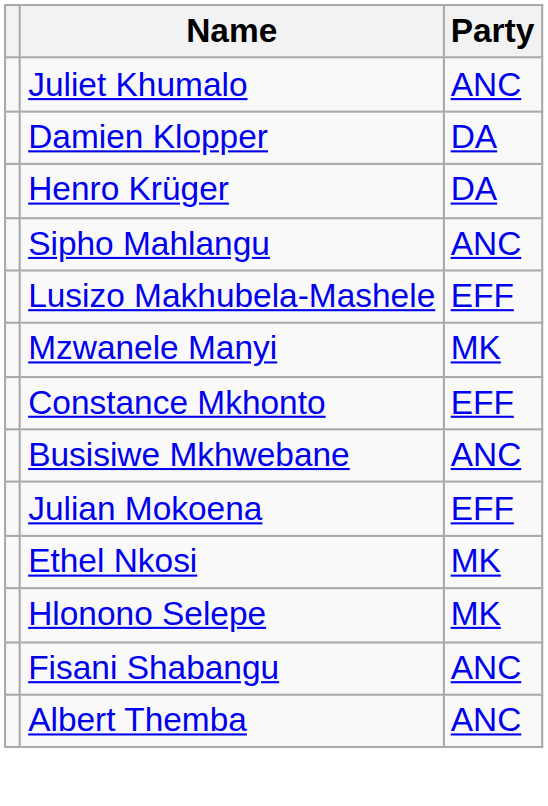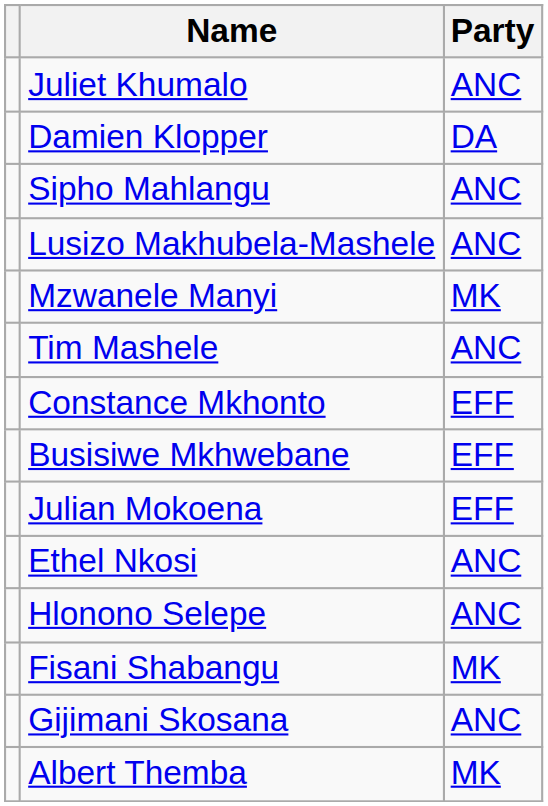 <table class="wikitable sortable">
 <tr>
 <th class="unsortable"></th>
 <th>Name</th>
 <th>Party</th>
 </tr>
 <tr>
 <td></td>
 <td data-sort-value="Khumalo, Juliet"><a href='#'>Juliet Khumalo</a></td>
 <td><a href='#'>ANC</a></td>
 </tr>
 <tr>
 <td></td>
 <td data-sort-value="Klopper, Damien"><a href='#'>Damien Klopper</a></td>
 <td><a href='#'>DA</a></td>
 </tr>
 <tr>
 <td></td>
-<td data-sort-value="Krüger, Henro"><a href='#'>Henro Krüger</a></td>
-<td><a href='#'>DA</a></td>
-</tr>
-<tr>
-<td></td>
 <td data-sort-value="Mahlangu, Sipho"><a href='#'>Sipho Mahlangu</a></td>
 <td><a href='#'>ANC</a></td>
 </tr>
 <tr>
 <td></td>
 <td data-sort-value="Makhubela, Lusizo"><a href='#'>Lusizo Makhubela-Mashele</a></td>
-<td><a href='#'>EFF</a></td>
+<td><a href='#'>ANC</a></td>
 </tr>
 <tr>
 <td></td>
 <td data-sort-value="Manyi, Mzwanele"><a href='#'>Mzwanele Manyi</a></td>
 <td><a href='#'>MK</a></td>
+</tr>
+<tr>
+<td></td>
+<td data-sort-value="Mashele, Tim"><a href='#'>Tim Mashele</a></td>
+<td><a href='#'>ANC</a></td>
 </tr>
 <tr>
 <td></td>
 <td data-sort-value="Mkhonto, Constance"><a href='#'>Constance Mkhonto</a></td>
 <td><a href='#'>EFF</a></td>
 </tr>
 <tr>
 <td></td>
 <td data-sort-value="Mkhwebane, Busisiwe"><a href='#'>Busisiwe Mkhwebane</a></td>
-<td><a href='#'>ANC</a></td>
+<td><a href='#'>EFF</a></td>
 </tr>
 <tr>
 <td></td>
 <td data-sort-value="Mokoena, Julian"><a href='#'>Julian Mokoena</a></td>
 <td><a href='#'>EFF</a></td>
 </tr>
 <tr>
 <td></td>
 <td data-sort-value="Nkosi, Ethel"><a href='#'>Ethel Nkosi</a></td>
+<td><a href='#'>ANC</a></td>
+</tr>
+<tr>
+<td></td>
+<td data-sort-value="Selepe, Hlonono"><a href='#'>Hlonono Selepe</a></td>
+<td><a href='#'>ANC</a></td>
+</tr>
+<tr>
+<td></td>
+<td data-sort-value="Shabangu, Fisani"><a href='#'>Fisani Shabangu</a></td>
 <td><a href='#'>MK</a></td>
 </tr>
 <tr>
 <td></td>
-<td data-sort-value="Selepe, Hlonono"><a href='#'>Hlonono Selepe</a></td>
-<td><a href='#'>MK</a></td>
-</tr>
-<tr>
-<td></td>
-<td data-sort-value="Shabangu, Fisani"><a href='#'>Fisani Shabangu</a></td>
+<td data-sort-value="Skosana, Gijimani"><a href='#'>Gijimani Skosana</a></td>
 <td><a href='#'>ANC</a></td>
 </tr>
 <tr>
 <td></td>
 <td data-sort-value="Themba, Albert"><a href='#'>Albert Themba</a></td>
-<td><a href='#'>ANC</a></td>
+<td><a href='#'>MK</a></td>
 </tr>
 </table>
